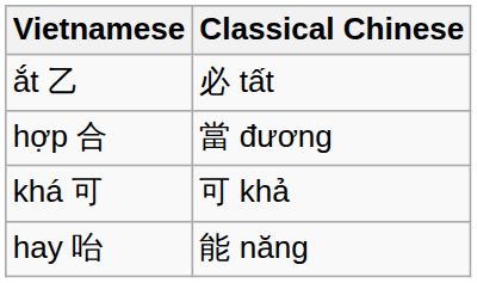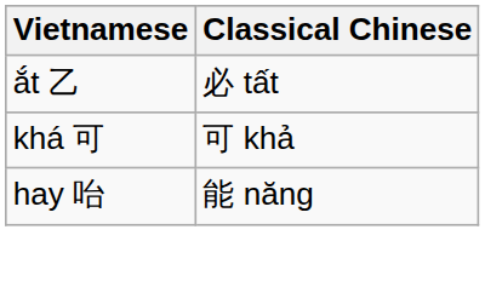 <table class="wikitable">
 <tr>
 <th>Vietnamese</th>
 <th>Classical Chinese</th>
 </tr>
 <tr>
 <td>ắt 乙</td>
 <td>必 tất</td>
 </tr>
 <tr>
-<td>hợp 合</td>
-<td>當 đương</td>
-</tr>
-<tr>
 <td>khá 可</td>
 <td>可 khả</td>
 </tr>
 <tr>
 <td>hay 咍</td>
 <td>能 năng</td>
 </tr>
 </table>
